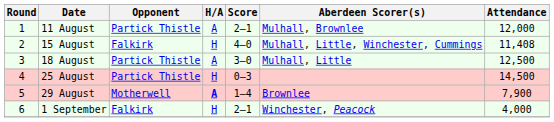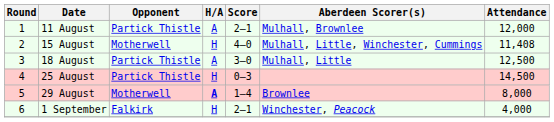 <table class="wikitable" style="text-align:center">
 <tr>
 <th>Round</th>
 <th>Date</th>
 <th>Opponent</th>
 <th>H/A</th>
 <th>Score</th>
 <th>Aberdeen Scorer(s)</th>
 <th>Attendance</th>
 </tr>
 <tr bgcolor=#EEFFEE>
 <td>1</td>
 <td align=left>11 August</td>
 <td align=left><a href='#'>Partick Thistle</a></td>
 <td><a href='#'>A</a></td>
 <td>2–1</td>
 <td align=left><a href='#'>Mulhall</a>, <a href='#'>Brownlee</a></td>
 <td>12,000</td>
 </tr>
 <tr bgcolor=#EEFFEE>
 <td>2</td>
 <td align=left>15 August</td>
-<td align=left><a href='#'>Falkirk</a></td>
+<td align=left><a href='#'>Motherwell</a></td>
 <td><a href='#'>H</a></td>
 <td>4–0</td>
 <td align=left><a href='#'>Mulhall</a>, <a href='#'>Little</a>, <a href='#'>Winchester</a>, <a href='#'>Cummings</a></td>
 <td>11,408</td>
 </tr>
 <tr bgcolor=#EEFFEE>
 <td>3</td>
 <td align=left>18 August</td>
 <td align=left><a href='#'>Partick Thistle</a></td>
 <td><a href='#'>A</a></td>
 <td>3–0</td>
 <td align=left><a href='#'>Mulhall</a>, <a href='#'>Little</a></td>
 <td>12,500</td>
 </tr>
 <tr bgcolor=#FFCCCC>
 <td>4</td>
 <td align=left>25 August</td>
 <td align=left><a href='#'>Partick Thistle</a></td>
 <td><a href='#'>H</a></td>
 <td>0–3</td>
 <td align=left></td>
 <td>14,500</td>
 </tr>
 <tr bgcolor=#FFCCCC>
 <td>5</td>
 <td align=left>29 August</td>
 <td align=left><a href='#'>Motherwell</a></td>
 <td><strong><a href='#'>A</a></strong></td>
 <td>1–4</td>
 <td align=left><a href='#'>Brownlee</a></td>
-<td>7,900</td>
+<td>8,000</td>
 </tr>
 <tr bgcolor=#EEFFEE>
 <td>6</td>
 <td align=left>1 September</td>
 <td align=left><a href='#'>Falkirk</a></td>
 <td><a href='#'>H</a></td>
 <td>2–1</td>
 <td align=left><a href='#'>Winchester</a>, <em><a href='#'>Peacock</a></em></td>
 <td>4,000</td>
 </tr>
 <tr>
 </tr>
 </table>
